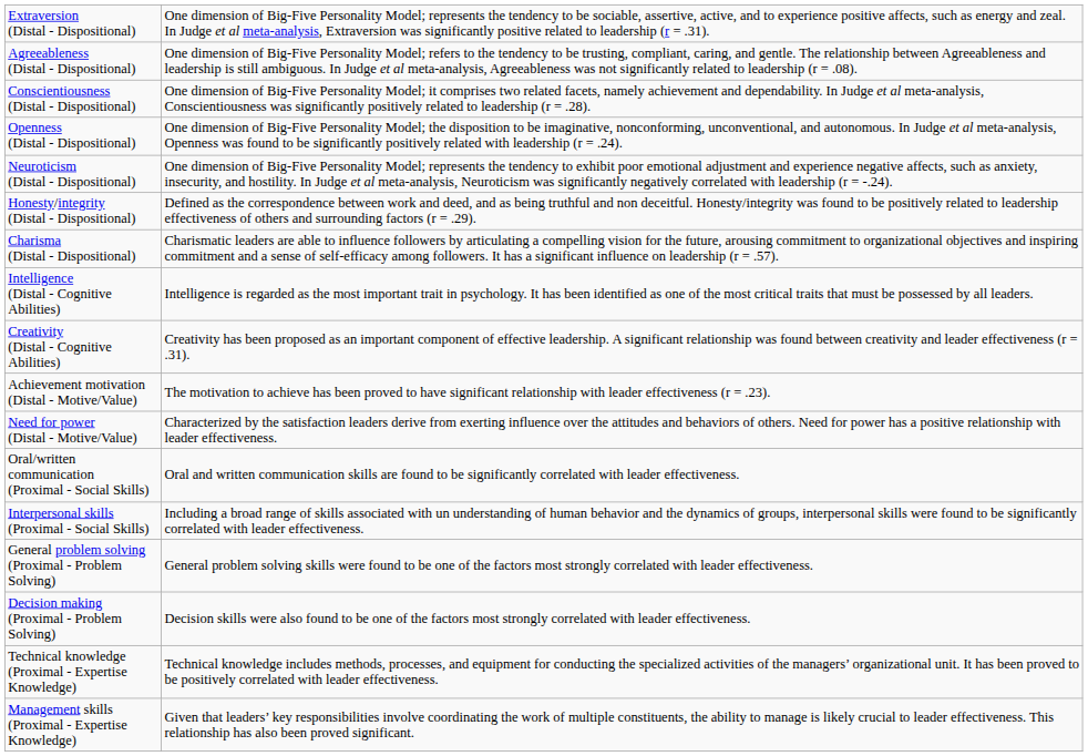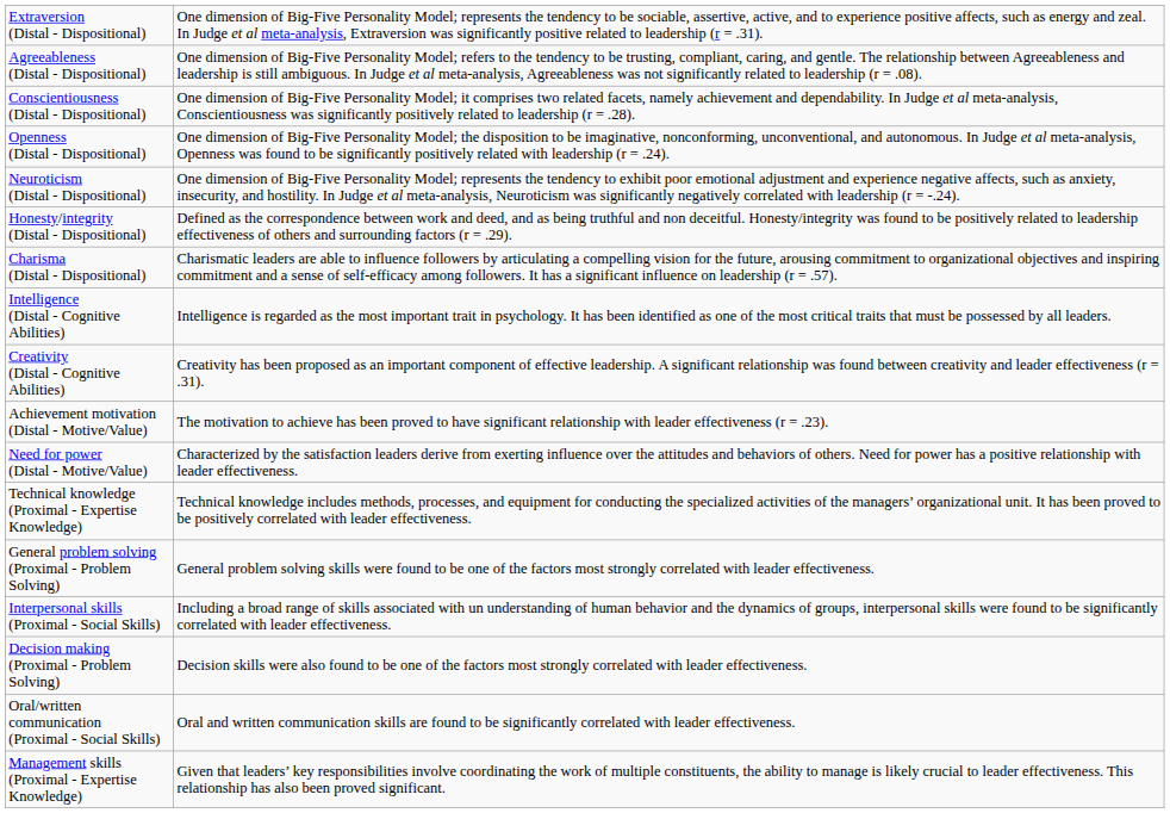 <table class="wikitable">
 <tr>
 <td><a href='#'>Extraversion</a><br>(Distal - Dispositional)</td>
 <td>One dimension of Big-Five Personality Model; represents the tendency to be sociable, assertive, active, and to experience positive affects, such as energy and zeal. In Judge <em>et al</em> <a href='#'>meta-analysis</a>, Extraversion was significantly positive related to leadership (<a href='#'>r</a> = .31).</td>
 </tr>
 <tr>
 <td><a href='#'>Agreeableness</a><br>(Distal - Dispositional)</td>
 <td>One dimension of Big-Five Personality Model; refers to the tendency to be trusting, compliant, caring, and gentle. The relationship between Agreeableness and leadership is still ambiguous. In Judge <em>et al</em> meta-analysis, Agreeableness was not significantly related to leadership (r = .08).</td>
 </tr>
 <tr>
 <td><a href='#'>Conscientiousness</a><br>(Distal - Dispositional)</td>
 <td>One dimension of Big-Five Personality Model; it comprises two related facets, namely achievement and dependability. In Judge <em>et al</em> meta-analysis, Conscientiousness was significantly positively related to leadership (r = .28).</td>
 </tr>
 <tr>
 <td><a href='#'>Openness</a><br>(Distal - Dispositional)</td>
 <td>One dimension of Big-Five Personality Model; the disposition to be imaginative, nonconforming, unconventional, and autonomous. In Judge <em>et al</em> meta-analysis, Openness was found to be significantly positively related with leadership (r = .24).</td>
 </tr>
 <tr>
 <td><a href='#'>Neuroticism</a><br>(Distal - Dispositional)</td>
 <td>One dimension of Big-Five Personality Model; represents the tendency to exhibit poor emotional adjustment and experience negative affects, such as anxiety, insecurity, and hostility. In Judge <em>et al</em> meta-analysis, Neuroticism was significantly negatively correlated with leadership (r = -.24).</td>
 </tr>
 <tr>
 <td><a href='#'>Honesty</a>/<a href='#'>integrity</a><br>(Distal - Dispositional)</td>
 <td>Defined as the correspondence between work and deed, and as being truthful and non deceitful. Honesty/integrity was found to be positively related to leadership effectiveness of others and surrounding factors (r = .29).</td>
 </tr>
 <tr>
 <td><a href='#'>Charisma</a><br>(Distal - Dispositional)</td>
 <td>Charismatic leaders are able to influence followers by articulating a compelling vision for the future, arousing commitment to organizational objectives and inspiring commitment and a sense of self-efficacy among followers. It has a significant influence on leadership (r = .57).</td>
 </tr>
 <tr>
 <td><a href='#'>Intelligence</a><br>(Distal - Cognitive Abilities)</td>
 <td>Intelligence is regarded as the most important trait in psychology. It has been identified as one of the most critical traits that must be possessed by all leaders.</td>
 </tr>
 <tr>
 <td><a href='#'>Creativity</a><br>(Distal - Cognitive Abilities)</td>
 <td>Creativity has been proposed as an important component of effective leadership. A significant relationship was found between creativity and leader effectiveness (r = .31).</td>
 </tr>
 <tr>
 <td>Achievement motivation<br>(Distal - Motive/Value)</td>
 <td>The motivation to achieve has been proved to have significant relationship with leader effectiveness (r = .23).</td>
 </tr>
 <tr>
 <td><a href='#'>Need for power</a><br>(Distal - Motive/Value)</td>
 <td>Characterized by the satisfaction leaders derive from exerting influence over the attitudes and behaviors of others. Need for power has a positive relationship with leader effectiveness.</td>
 </tr>
 <tr>
-<td>Oral/written communication<br>(Proximal - Social Skills)</td>
-<td>Oral and written communication skills are found to be significantly correlated with leader effectiveness.</td>
+<td>Technical knowledge<br>(Proximal - Expertise Knowledge)</td>
+<td>Technical knowledge includes methods, processes, and equipment for conducting the specialized activities of the managers’ organizational unit. It has been proved to be positively correlated with leader effectiveness.</td>
+</tr>
+<tr>
+<td>General <a href='#'>problem solving</a><br>(Proximal - Problem Solving)</td>
+<td>General problem solving skills were found to be one of the factors most strongly correlated with leader effectiveness.</td>
 </tr>
 <tr>
 <td><a href='#'>Interpersonal skills</a><br>(Proximal - Social Skills)</td>
 <td>Including a broad range of skills associated with un understanding of human behavior and the dynamics of groups, interpersonal skills were found to be significantly correlated with leader effectiveness.</td>
 </tr>
 <tr>
-<td>General <a href='#'>problem solving</a><br>(Proximal - Problem Solving)</td>
-<td>General problem solving skills were found to be one of the factors most strongly correlated with leader effectiveness.</td>
-</tr>
-<tr>
 <td><a href='#'>Decision making</a><br>(Proximal - Problem Solving)</td>
 <td>Decision skills were also found to be one of the factors most strongly correlated with leader effectiveness.</td>
 </tr>
 <tr>
-<td>Technical knowledge<br>(Proximal - Expertise Knowledge)</td>
-<td>Technical knowledge includes methods, processes, and equipment for conducting the specialized activities of the managers’ organizational unit. It has been proved to be positively correlated with leader effectiveness.</td>
+<td>Oral/written communication<br>(Proximal - Social Skills)</td>
+<td>Oral and written communication skills are found to be significantly correlated with leader effectiveness.</td>
 </tr>
 <tr>
 <td><a href='#'>Management</a> skills<br>(Proximal - Expertise Knowledge)</td>
 <td>Given that leaders’ key responsibilities involve coordinating the work of multiple constituents, the ability to manage is likely crucial to leader effectiveness. This relationship has also been proved significant.</td>
 </tr>
 </table>
